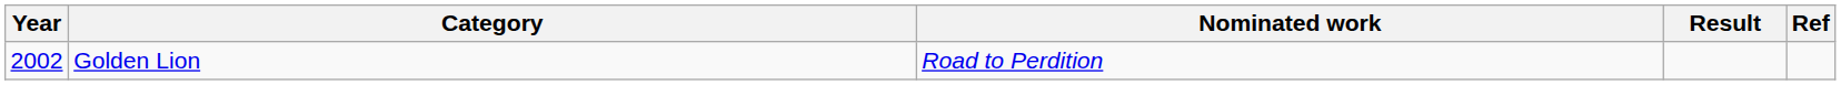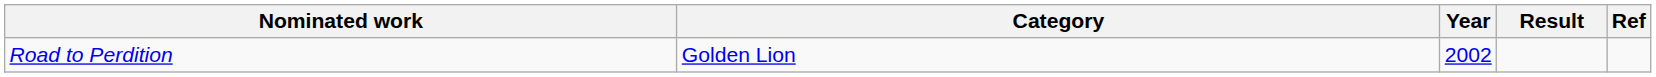 <table class="wikitable sortable">
 <tr>
+<th scope="col" style="width:35em;">Nominated work</th>
+<th scope="col" style="width:40em;">Category</th>
 <th scope="col" style="width:1em;">Year</th>
-<th scope="col" style="width:40em;">Category</th>
-<th scope="col" style="width:35em;">Nominated work</th>
 <th scope="col" style="width:5em;">Result</th>
 <th scope="col" style="width:1em;" class="unsortable">Ref</th>
 </tr>
 <tr>
+<td><em><a href='#'>Road to Perdition</a></em></td>
+<td><a href='#'>Golden Lion</a></td>
 <td><a href='#'>2002</a></td>
-<td><a href='#'>Golden Lion</a></td>
-<td><em><a href='#'>Road to Perdition</a></em></td>
 <td></td>
 <td></td>
 </tr>
 </table>
